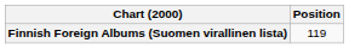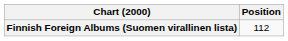 <table class="wikitable plainrowheaders" style="text-align:center">
 <tr>
 <th scope="col">Chart (2000)</th>
 <th scope="col">Position</th>
 </tr>
 <tr>
 <th scope="row">Finnish Foreign Albums (Suomen virallinen lista)</th>
-<td>119</td>
+<td>112</td>
 </tr>
 </table>
